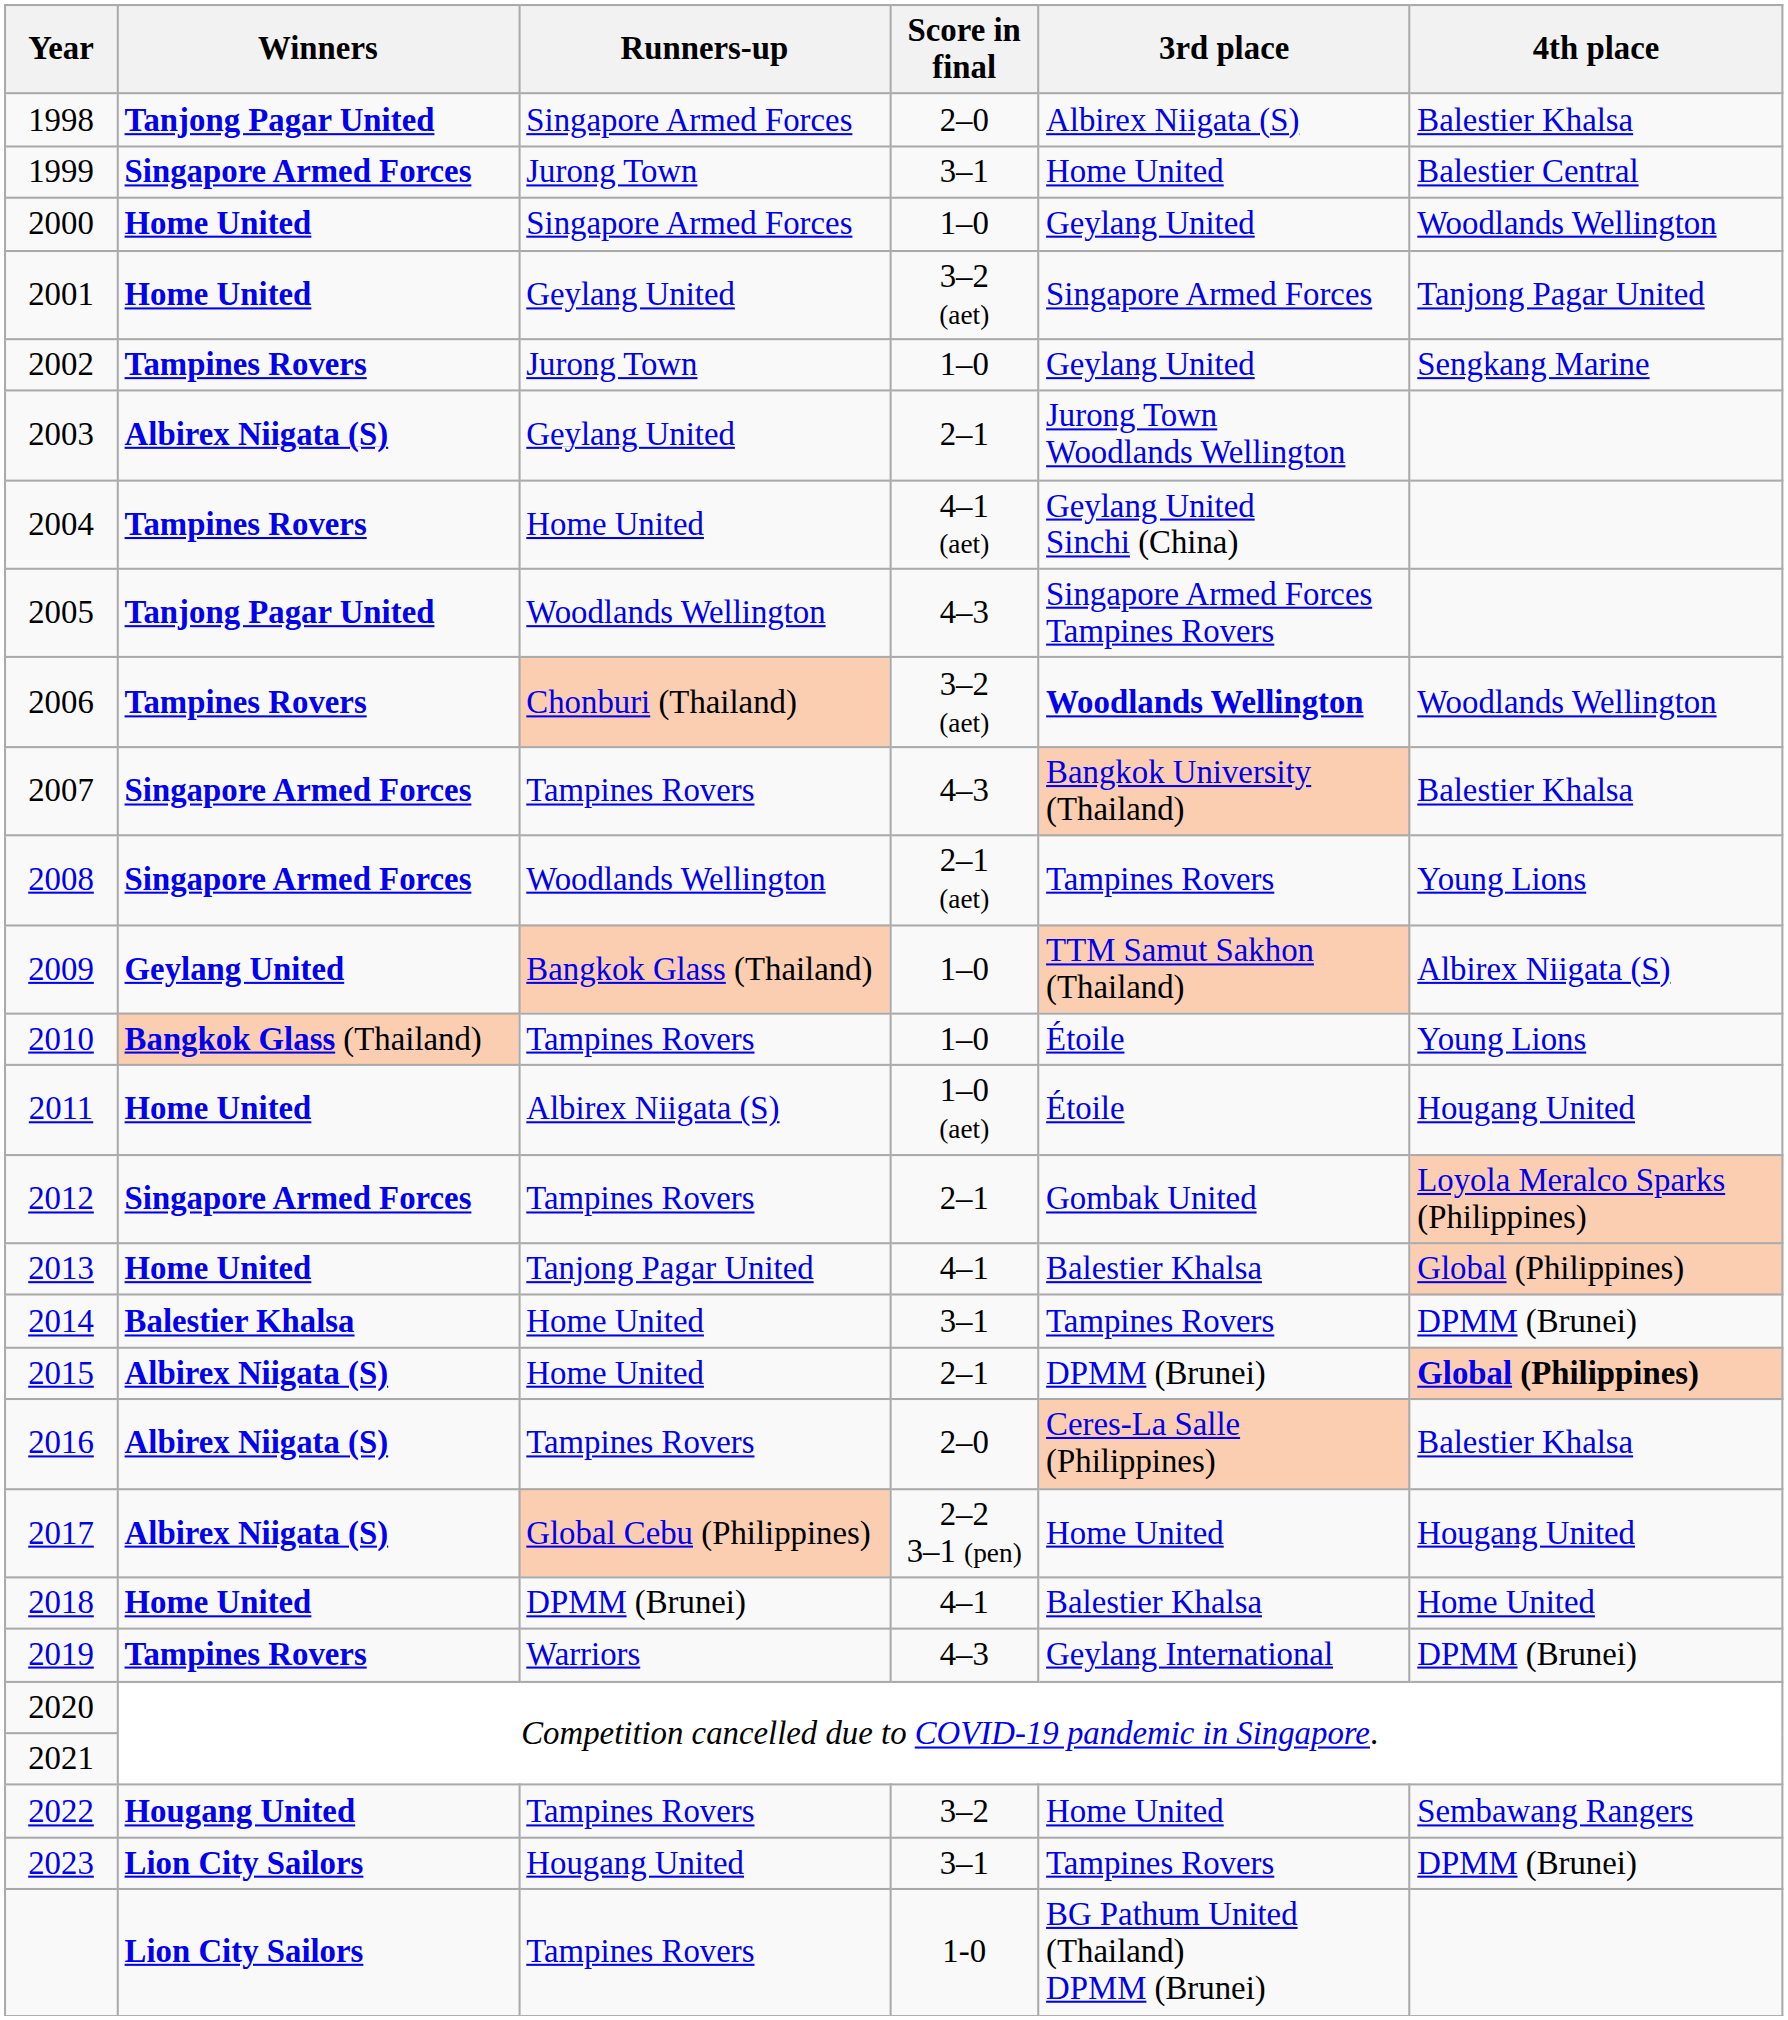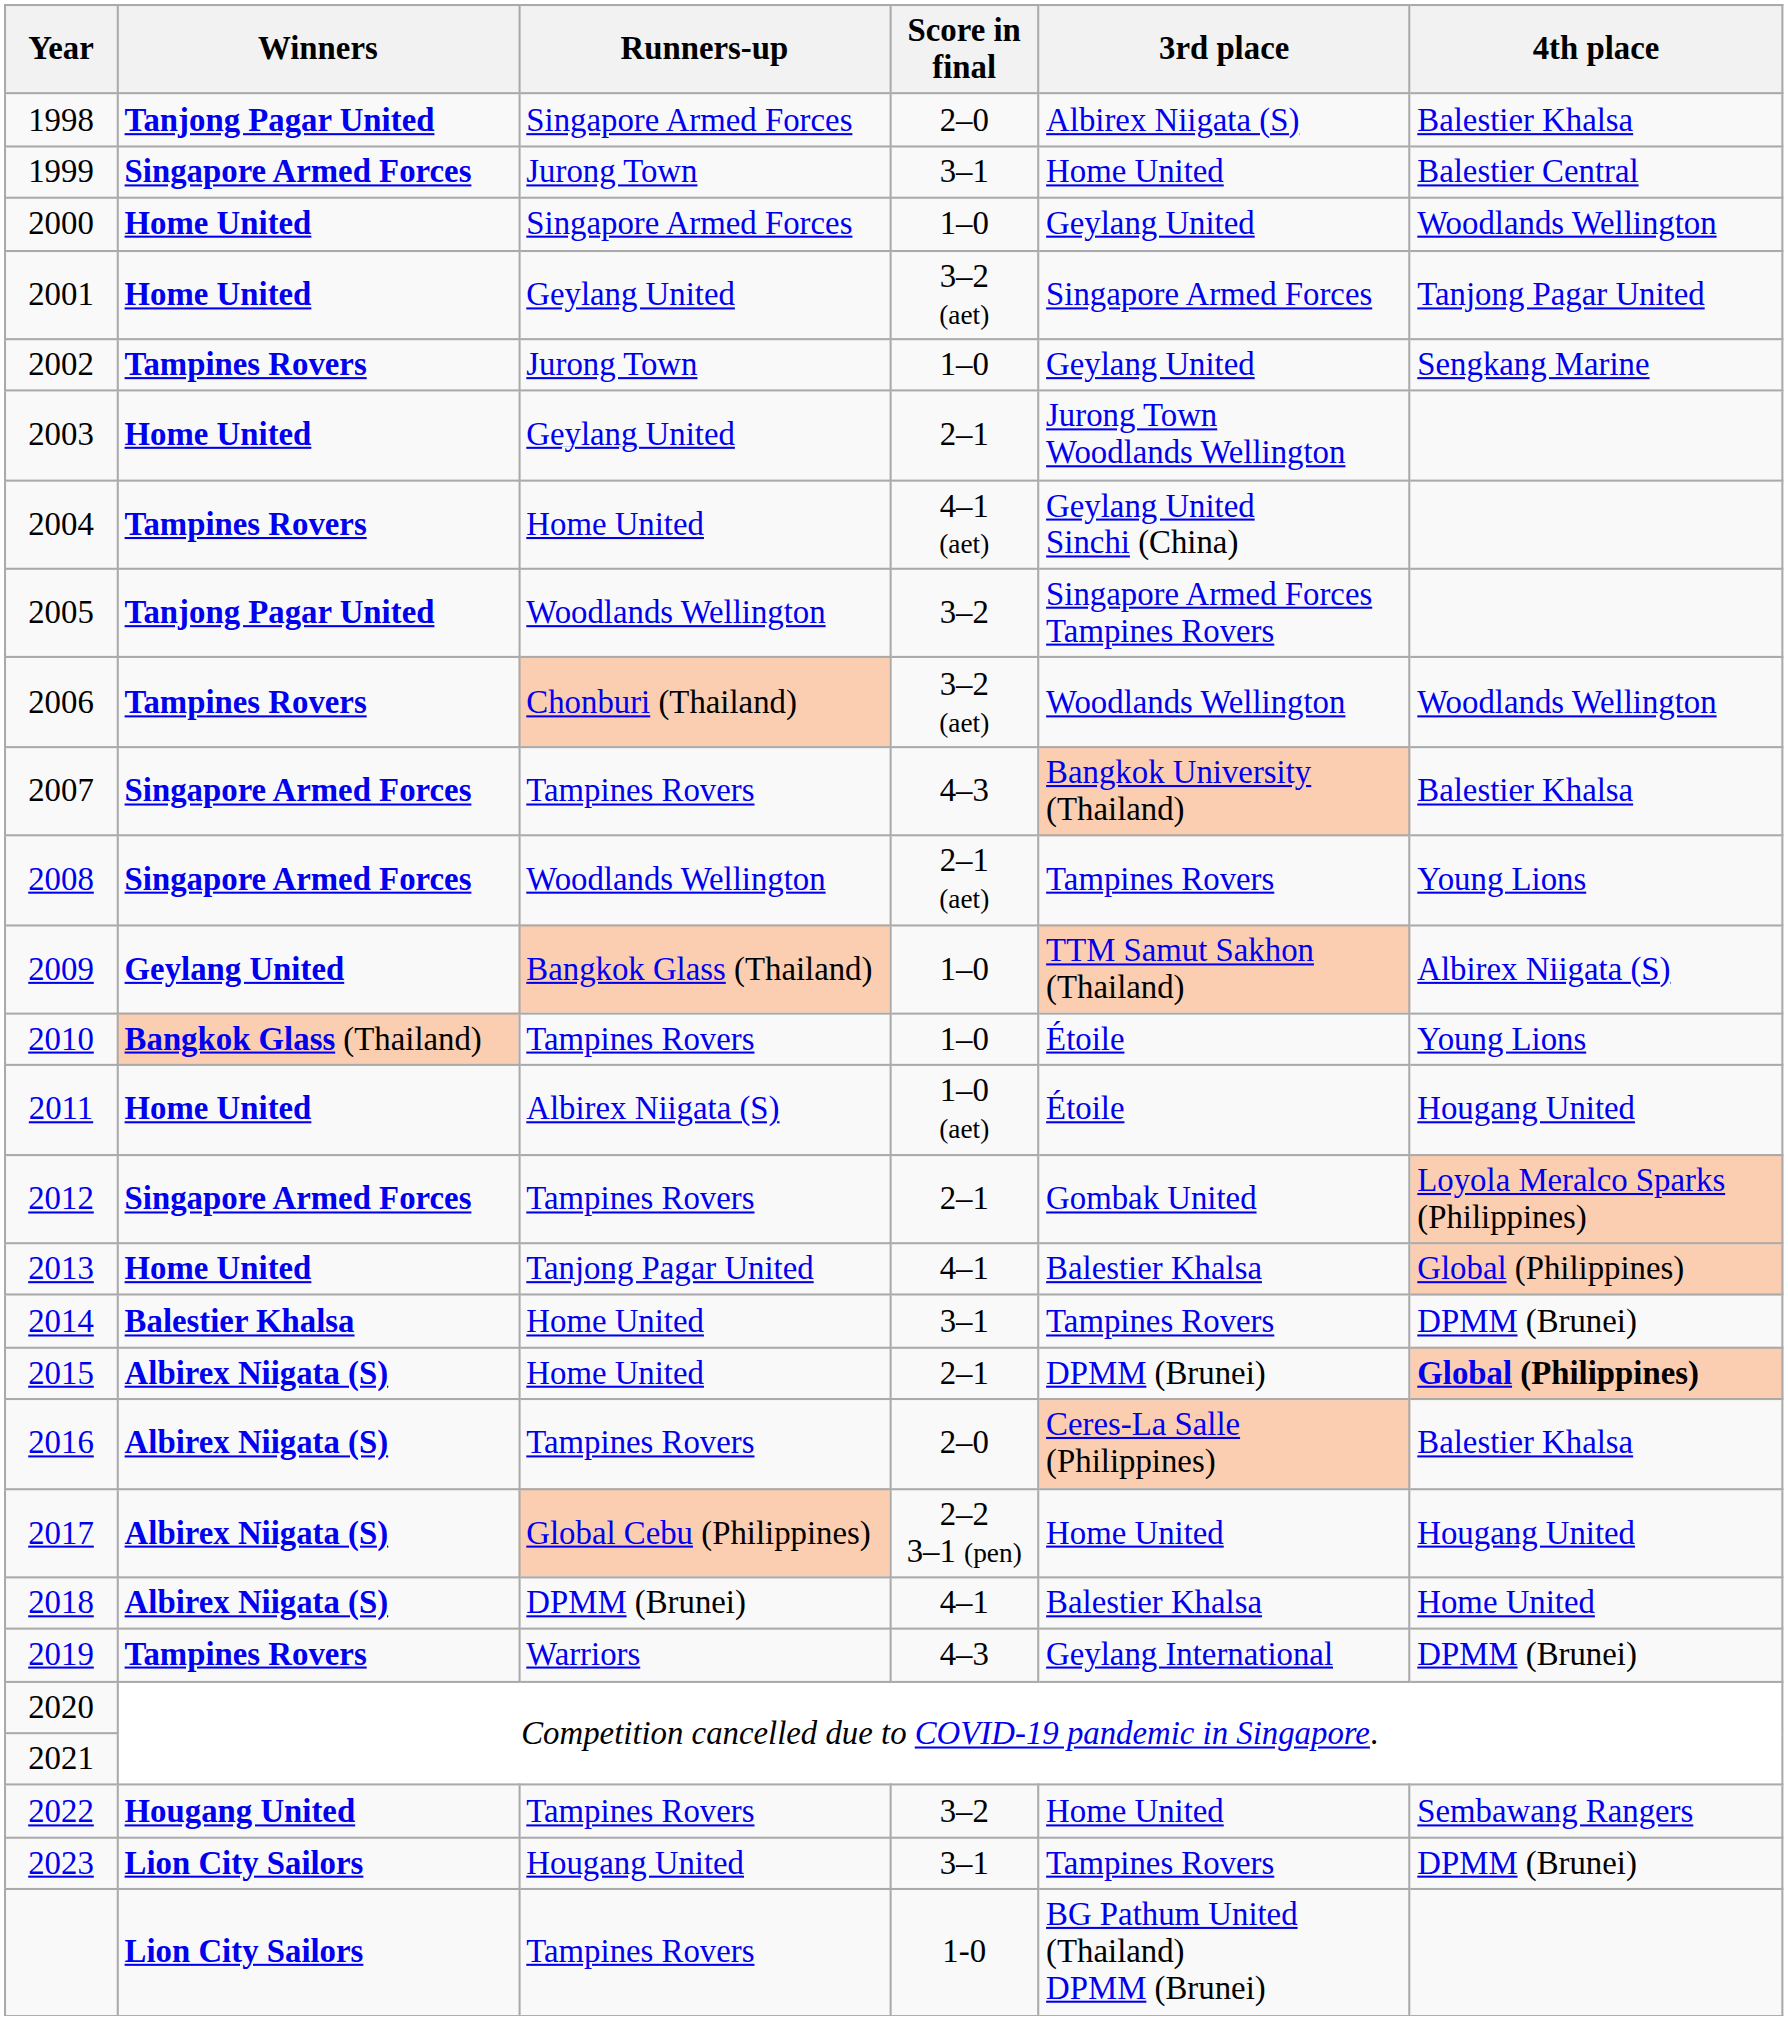 <table class="wikitable">
 <tr>
 <th width='50'>Year</th>
 <th width='210'>Winners</th>
 <th width='190'>Runners-up</th>
 <th width='70'>Score in<br>final</th>
 <th width='190'>3rd place</th>
 <th width='190'>4th place</th>
 </tr>
 <tr>
 <td align='center'>1998</td>
 <td><strong><a href='#'>Tanjong Pagar United</a></strong></td>
 <td><a href='#'>Singapore Armed Forces</a></td>
 <td align='center'>2–0</td>
 <td><a href='#'>Albirex Niigata (S)</a></td>
 <td><a href='#'>Balestier Khalsa</a></td>
 </tr>
 <tr>
 <td align='center'>1999</td>
 <td><strong><a href='#'>Singapore Armed Forces</a></strong></td>
 <td><a href='#'>Jurong Town</a></td>
 <td align='center'>3–1</td>
 <td><a href='#'>Home United</a></td>
 <td><a href='#'>Balestier Central</a></td>
 </tr>
 <tr>
 <td align='center'>2000</td>
 <td><strong><a href='#'>Home United</a></strong></td>
 <td><a href='#'>Singapore Armed Forces</a></td>
 <td align='center'>1–0</td>
 <td><a href='#'>Geylang United</a></td>
 <td><a href='#'>Woodlands Wellington</a></td>
 </tr>
 <tr>
 <td align='center'>2001</td>
 <td><strong><a href='#'>Home United</a></strong></td>
 <td><a href='#'>Geylang United</a></td>
 <td align='center'>3–2<br><small>(aet)</small></td>
 <td><a href='#'>Singapore Armed Forces</a></td>
 <td><a href='#'>Tanjong Pagar United</a></td>
 </tr>
 <tr>
 <td align='center'>2002</td>
 <td><strong><a href='#'>Tampines Rovers</a></strong></td>
 <td><a href='#'>Jurong Town</a></td>
 <td align='center'>1–0</td>
 <td><a href='#'>Geylang United</a></td>
 <td><a href='#'>Sengkang Marine</a></td>
 </tr>
 <tr>
 <td align='center'>2003</td>
-<td><strong><a href='#'>Albirex Niigata (S)</a></strong></td>
+<td><strong><a href='#'>Home United</a></strong></td>
 <td><a href='#'>Geylang United</a></td>
 <td align='center'>2–1</td>
 <td><a href='#'>Jurong Town</a><br><a href='#'>Woodlands Wellington</a></td>
 <td></td>
 </tr>
 <tr>
 <td align='center'>2004</td>
 <td><strong><a href='#'>Tampines Rovers</a></strong></td>
 <td><a href='#'>Home United</a></td>
 <td align='center'>4–1<br><small>(aet)</small></td>
 <td><a href='#'>Geylang United</a><br><a href='#'>Sinchi</a> (China)</td>
 <td></td>
 </tr>
 <tr>
 <td align='center'>2005</td>
 <td><strong><a href='#'>Tanjong Pagar United</a></strong></td>
 <td><a href='#'>Woodlands Wellington</a></td>
-<td align='center'>4–3</td>
+<td align='center'>3–2</td>
 <td><a href='#'>Singapore Armed Forces</a><br><a href='#'>Tampines Rovers</a></td>
 <td></td>
 </tr>
 <tr>
 <td align='center'>2006</td>
 <td><strong><a href='#'>Tampines Rovers</a></strong></td>
 <td bgcolor="#FBCEB1"><a href='#'>Chonburi</a> (Thailand)</td>
 <td align='center'>3–2<br><small>(aet)</small></td>
-<td><strong><a href='#'>Woodlands Wellington</a></strong></td>
+<td><a href='#'>Woodlands Wellington</a></td>
 <td><a href='#'>Woodlands Wellington</a></td>
 </tr>
 <tr>
 <td align='center'>2007</td>
 <td><strong><a href='#'>Singapore Armed Forces</a></strong></td>
 <td><a href='#'>Tampines Rovers</a></td>
 <td align='center'>4–3</td>
 <td bgcolor="#FBCEB1"><a href='#'>Bangkok University</a>  (Thailand)</td>
 <td><a href='#'>Balestier Khalsa</a></td>
 </tr>
 <tr>
 <td align='center'><a href='#'>2008</a></td>
 <td><strong><a href='#'>Singapore Armed Forces</a></strong></td>
 <td><a href='#'>Woodlands Wellington</a></td>
 <td align='center'>2–1<br><small>(aet)</small></td>
 <td><a href='#'>Tampines Rovers</a></td>
 <td><a href='#'>Young Lions</a></td>
 </tr>
 <tr>
 <td align='center'><a href='#'>2009</a></td>
 <td><strong><a href='#'>Geylang United</a></strong></td>
 <td bgcolor="#FBCEB1"><a href='#'>Bangkok Glass</a>  (Thailand)</td>
 <td align='center'>1–0</td>
 <td bgcolor="#FBCEB1"><a href='#'>TTM Samut Sakhon</a>  (Thailand)</td>
 <td><a href='#'>Albirex Niigata (S)</a></td>
 </tr>
 <tr>
 <td align='center'><a href='#'>2010</a></td>
 <td bgcolor="#FBCEB1"><strong><a href='#'>Bangkok Glass</a></strong> (Thailand)</td>
 <td><a href='#'>Tampines Rovers</a></td>
 <td align='center'>1–0</td>
 <td><a href='#'>Étoile</a></td>
 <td><a href='#'>Young Lions</a></td>
 </tr>
 <tr>
 <td align='center'><a href='#'>2011</a></td>
 <td><strong><a href='#'>Home United</a></strong></td>
 <td><a href='#'>Albirex Niigata (S)</a></td>
 <td align='center'>1–0<br><small>(aet)</small></td>
 <td><a href='#'>Étoile</a></td>
 <td><a href='#'>Hougang United</a></td>
 </tr>
 <tr>
 <td align='center'><a href='#'>2012</a></td>
 <td><strong><a href='#'>Singapore Armed Forces</a></strong></td>
 <td><a href='#'>Tampines Rovers</a></td>
 <td align='center'>2–1</td>
 <td><a href='#'>Gombak United</a></td>
 <td bgcolor="#FBCEB1"><a href='#'>Loyola Meralco Sparks</a> (Philippines)</td>
 </tr>
 <tr>
 <td align='center'><a href='#'>2013</a></td>
 <td><strong><a href='#'>Home United</a></strong></td>
 <td><a href='#'>Tanjong Pagar United</a></td>
 <td align='center'>4–1</td>
 <td><a href='#'>Balestier Khalsa</a></td>
 <td bgcolor="#FBCEB1"><a href='#'>Global</a> (Philippines)</td>
 </tr>
 <tr>
 <td align='center'><a href='#'>2014</a></td>
 <td><strong><a href='#'>Balestier Khalsa</a></strong></td>
 <td><a href='#'>Home United</a></td>
 <td align='center'>3–1</td>
 <td><a href='#'>Tampines Rovers</a></td>
 <td><a href='#'>DPMM</a> (Brunei)</td>
 </tr>
 <tr>
 <td align='center'><a href='#'>2015</a></td>
 <td><strong><a href='#'>Albirex Niigata (S)</a></strong></td>
 <td><a href='#'>Home United</a></td>
 <td align='center'>2–1</td>
 <td><a href='#'>DPMM</a> (Brunei)</td>
 <td bgcolor="#FBCEB1"><strong><a href='#'>Global</a> (Philippines)</strong></td>
 </tr>
 <tr>
 <td align='center'><a href='#'>2016</a></td>
 <td><strong><a href='#'>Albirex Niigata (S)</a></strong></td>
 <td><a href='#'>Tampines Rovers</a></td>
 <td align='center'>2–0</td>
 <td bgcolor="#FBCEB1"><a href='#'>Ceres-La Salle</a> (Philippines)</td>
 <td><a href='#'>Balestier Khalsa</a></td>
 </tr>
 <tr>
 <td align='center'><a href='#'>2017</a></td>
 <td><strong><a href='#'>Albirex Niigata (S)</a></strong></td>
 <td bgcolor="#FBCEB1"><a href='#'>Global Cebu</a> (Philippines)</td>
 <td align='center'>2–2<br>3–1 <small>(pen)</small></td>
 <td><a href='#'>Home United</a></td>
 <td><a href='#'>Hougang United</a></td>
 </tr>
 <tr>
 <td align='center'><a href='#'>2018</a></td>
-<td><strong><a href='#'>Home United</a></strong></td>
+<td><strong><a href='#'>Albirex Niigata (S)</a></strong></td>
 <td><a href='#'>DPMM</a> (Brunei)</td>
 <td align='center'>4–1</td>
 <td><a href='#'>Balestier Khalsa</a></td>
 <td><a href='#'>Home United</a></td>
 </tr>
 <tr>
 <td align='center'><a href='#'>2019</a></td>
 <td><strong><a href='#'>Tampines Rovers</a></strong></td>
 <td><a href='#'>Warriors</a></td>
 <td align='center'>4–3</td>
 <td><a href='#'>Geylang International</a></td>
 <td><a href='#'>DPMM</a> (Brunei)</td>
 </tr>
 <tr>
 <td align='center'>2020</td>
 <td ! rowspan=2 colspan=5 align=center style="background:White;"><em>Competition cancelled due to <a href='#'>COVID-19 pandemic in Singapore</a></em>.</td>
 </tr>
 <tr>
 <td align='center'>2021</td>
 </tr>
 <tr>
 <td align='center'><a href='#'>2022</a></td>
 <td><strong><a href='#'>Hougang United</a></strong></td>
 <td><a href='#'>Tampines Rovers</a></td>
 <td align='center'>3–2</td>
 <td><a href='#'>Home United</a></td>
 <td><a href='#'>Sembawang Rangers</a></td>
 </tr>
 <tr>
 <td align='center'><a href='#'>2023</a></td>
 <td><strong><a href='#'>Lion City Sailors</a></strong></td>
 <td><a href='#'>Hougang United</a></td>
 <td align='center'>3–1</td>
 <td><a href='#'>Tampines Rovers</a></td>
 <td><a href='#'>DPMM</a> (Brunei)</td>
 </tr>
 <tr>
 <td></td>
 <td><strong><a href='#'>Lion City Sailors</a></strong></td>
 <td><a href='#'>Tampines Rovers</a></td>
 <td align='center'>1-0</td>
 <td><a href='#'>BG Pathum United</a> (Thailand)<br><a href='#'>DPMM</a> (Brunei)</td>
 <td></td>
 </tr>
 </table>
